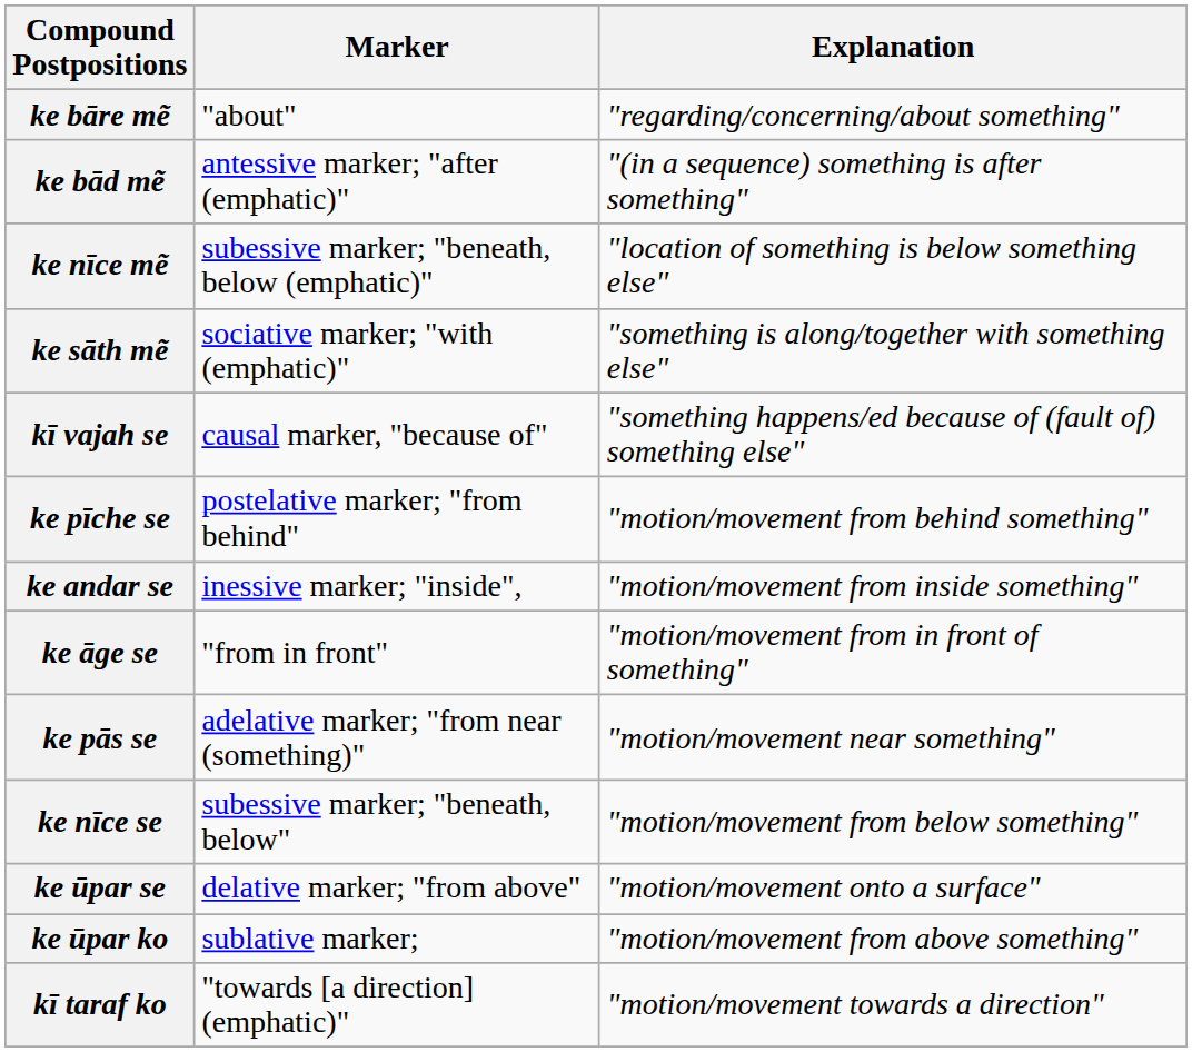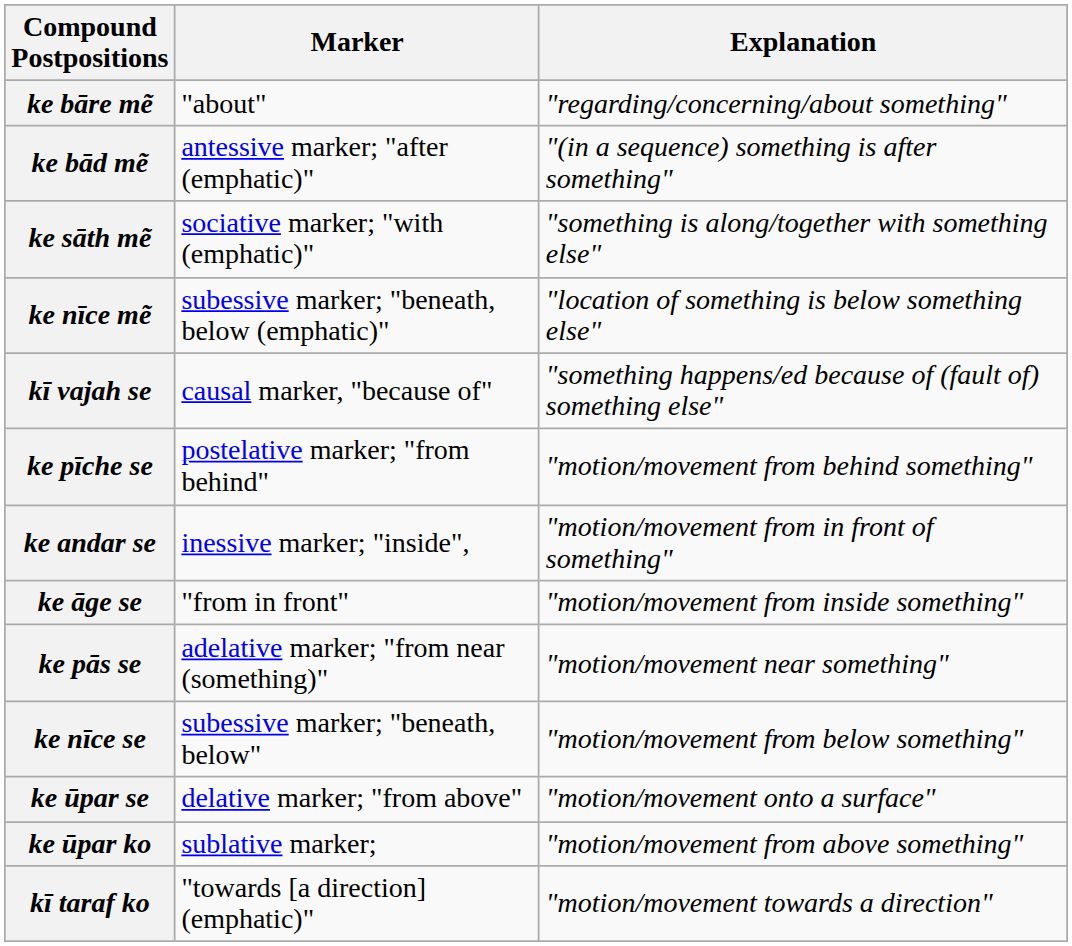 <table class="wikitable">
 <tr>
 <th>Compound<br>Postpositions</th>
 <th>Marker</th>
 <th>Explanation</th>
 </tr>
 <tr>
 <th><em>ke bāre mẽ</em></th>
 <td>"about"</td>
 <td><em>"regarding/concerning/about something"</em></td>
 </tr>
 <tr>
 <th><em>ke bād mẽ</em></th>
 <td><a href='#'>antessive</a> marker; "after (emphatic)"</td>
 <td><em>"(in a sequence) something is after something"</em></td>
 </tr>
 <tr>
+<th><em>ke sāth mẽ</em></th>
+<td><a href='#'>sociative</a> marker; "with (emphatic)"</td>
+<td><em>"something is along/together with something else"</em></td>
+</tr>
+<tr>
 <th><em>ke nīce mẽ</em></th>
 <td><a href='#'>subessive</a> marker; "beneath, below (emphatic)"</td>
 <td><em>"location of something is below something else"</em></td>
-</tr>
-<tr>
-<th><em>ke sāth mẽ</em></th>
-<td><a href='#'>sociative</a> marker; "with (emphatic)"</td>
-<td><em>"something is along/together with something else"</em></td>
 </tr>
 <tr>
 <th><em>kī vajah se</em></th>
 <td><a href='#'>causal</a> marker, "because of"</td>
 <td><em>"something happens/ed because of (fault of) something else"</em></td>
 </tr>
 <tr>
 <th><em>ke pīche se</em></th>
 <td><a href='#'>postelative</a> marker; "from behind"</td>
 <td><em>"motion/movement from behind something"</em></td>
 </tr>
 <tr>
 <th><em>ke andar se</em></th>
 <td><a href='#'>inessive</a> marker; "inside",</td>
-<td><em>"motion/movement from inside something"</em></td>
+<td><em>"motion/movement from in front of something"</em></td>
 </tr>
 <tr>
 <th><em>ke āge se</em></th>
 <td>"from in front"</td>
-<td><em>"motion/movement from in front of something"</em></td>
+<td><em>"motion/movement from inside something"</em></td>
 </tr>
 <tr>
 <th><em>ke pās se</em></th>
 <td><a href='#'>adelative</a> marker; "from near (something)"</td>
 <td><em>"motion/movement near something"</em></td>
 </tr>
 <tr>
 <th><em>ke nīce se</em></th>
 <td><a href='#'>subessive</a> marker; "beneath, below"</td>
 <td><em>"motion/movement from below something"</em></td>
 </tr>
 <tr>
 <th><em>ke ūpar se</em></th>
 <td><a href='#'>delative</a> marker; "from above"</td>
 <td><em>"motion/movement onto a surface"</em></td>
 </tr>
 <tr>
 <th><em>ke ūpar ko</em></th>
 <td><a href='#'>sublative</a> marker;</td>
 <td><em>"motion/movement from above something"</em></td>
 </tr>
 <tr>
 <th><em>kī taraf ko</em></th>
 <td>"towards [a direction] (emphatic)"</td>
 <td><em>"motion/movement towards a direction"</em></td>
 </tr>
 </table>
